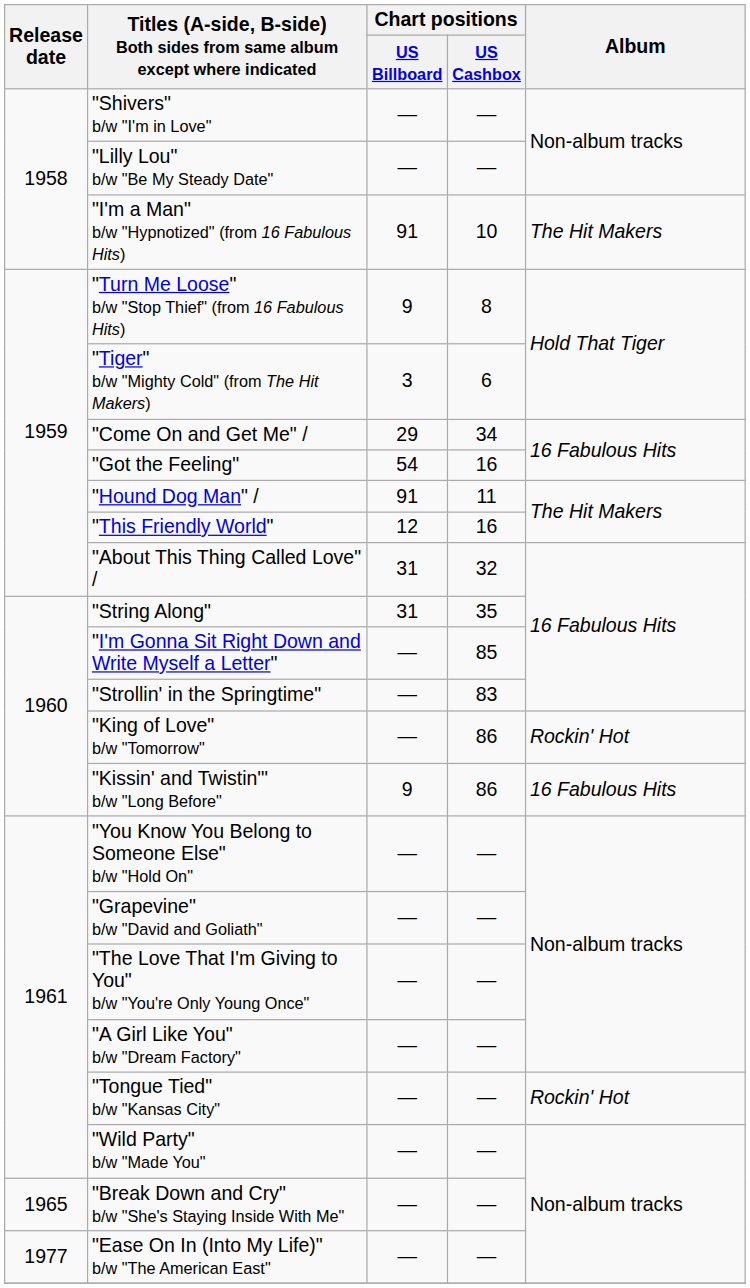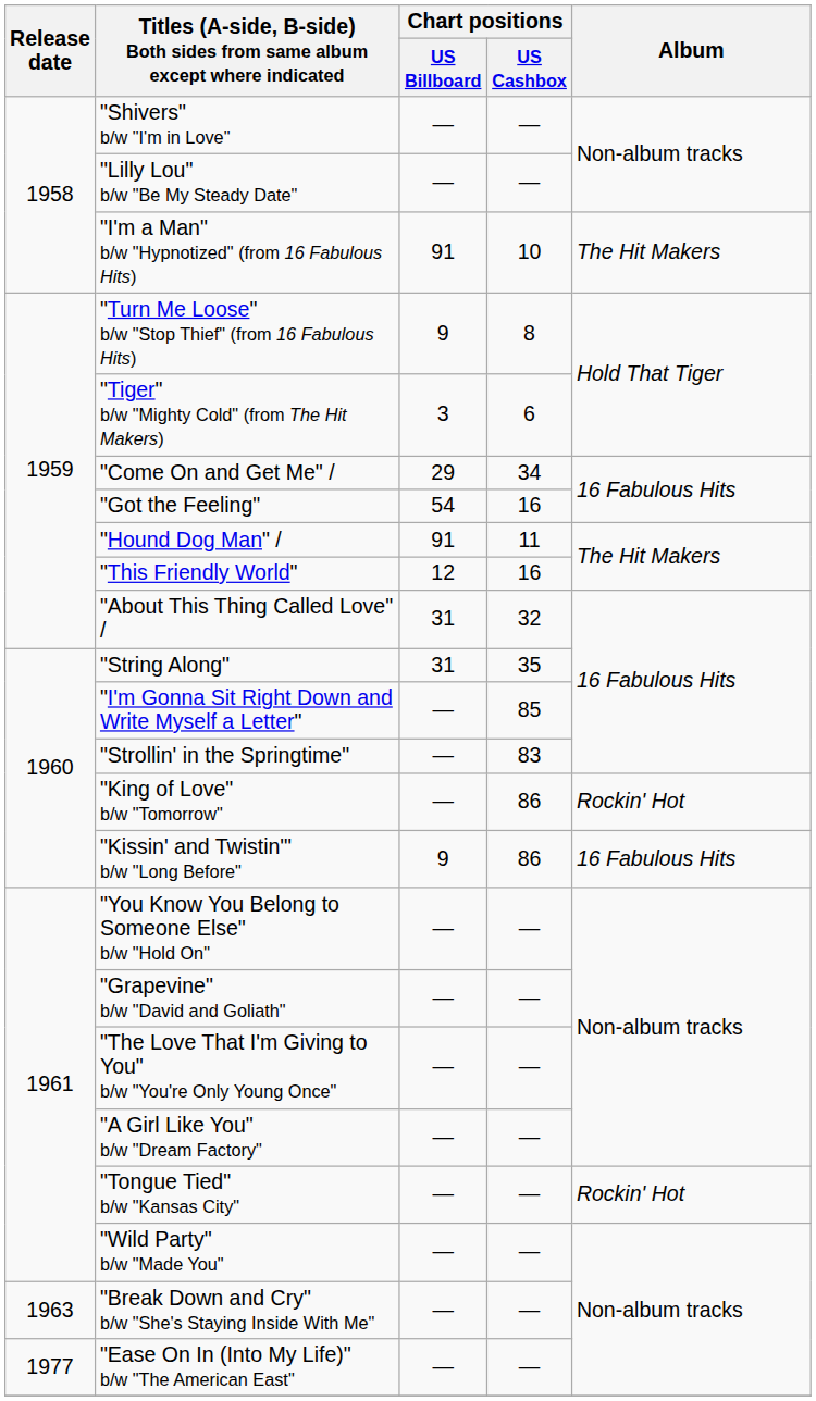 <table class="wikitable sortable">
 <tr>
 <th style="text-align:center;" rowspan="2">Release date</th>
 <th style="width:320px;" rowspan="2">Titles (A-side, B-side)<br><small>Both sides from same album except where indicated</small></th>
 <th colspan="2">Chart positions</th>
 <th style="width:250px;" rowspan="2">Album</th>
 </tr>
 <tr>
 <th style="width:60px;"><small><a href='#'>US<br>Billboard</a></small></th>
 <th style="width:50px;"><small><a href='#'>US<br>Cashbox</a> </small></th>
 </tr>
 <tr>
 <td rowspan="3" align="center">1958</td>
 <td>"Shivers"<br><small>b/w "I'm in Love"</small></td>
 <td style="text-align:center;">—</td>
 <td style="text-align:center;">—</td>
 <td align="left" rowspan="2">Non-album tracks</td>
 </tr>
 <tr>
 <td>"Lilly Lou"<br><small>b/w "Be My Steady Date"</small></td>
 <td style="text-align:center;">—</td>
 <td style="text-align:center;">—</td>
 </tr>
 <tr>
 <td>"I'm a Man"<br><small>b/w "Hypnotized" (from <em>16 Fabulous Hits</em>)</small></td>
 <td style="text-align:center;">91</td>
 <td style="text-align:center;">10</td>
 <td align="left"><em>The Hit Makers</em></td>
 </tr>
 <tr>
 <td rowspan="7" align="center">1959</td>
 <td>"<a href='#'>Turn Me Loose</a>"<br><small>b/w "Stop Thief" (from <em>16 Fabulous Hits</em>)</small></td>
 <td style="text-align:center;">9</td>
 <td style="text-align:center;">8</td>
 <td align="left" rowspan="2"><em>Hold That Tiger</em></td>
 </tr>
 <tr>
 <td>"<a href='#'>Tiger</a>"<br><small>b/w "Mighty Cold" (from <em>The Hit Makers</em>)</small></td>
 <td style="text-align:center;">3</td>
 <td style="text-align:center;">6</td>
 </tr>
 <tr>
 <td>"Come On and Get Me" /</td>
 <td style="text-align:center;">29</td>
 <td style="text-align:center;">34</td>
 <td align="left" rowspan="2"><em>16 Fabulous Hits</em></td>
 </tr>
 <tr>
 <td>"Got the Feeling"</td>
 <td style="text-align:center;">54</td>
 <td style="text-align:center;">16</td>
 </tr>
 <tr>
 <td>"<a href='#'>Hound Dog Man</a>" /</td>
 <td style="text-align:center;">91</td>
 <td style="text-align:center;">11</td>
 <td align="left" rowspan="2"><em>The Hit Makers</em></td>
 </tr>
 <tr>
 <td>"<a href='#'>This Friendly World</a>"</td>
 <td style="text-align:center;">12</td>
 <td style="text-align:center;">16</td>
 </tr>
 <tr>
 <td>"About This Thing Called Love" /</td>
 <td style="text-align:center;">31</td>
 <td style="text-align:center;">32</td>
 <td align="left" rowspan="4"><em>16 Fabulous Hits</em></td>
 </tr>
 <tr>
 <td align="center" rowspan="5">1960</td>
 <td>"String Along"</td>
 <td style="text-align:center;">31</td>
 <td style="text-align:center;">35</td>
 </tr>
 <tr>
 <td>"<a href='#'>I'm Gonna Sit Right Down and Write Myself a Letter</a>"</td>
 <td style="text-align:center;">—</td>
 <td style="text-align:center;">85</td>
 </tr>
 <tr>
 <td>"Strollin' in the Springtime"</td>
 <td style="text-align:center;">—</td>
 <td style="text-align:center;">83</td>
 </tr>
 <tr>
 <td>"King of Love"<br><small>b/w "Tomorrow" </small></td>
 <td style="text-align:center;">—</td>
 <td style="text-align:center;">86</td>
 <td align="left"><em>Rockin' Hot</em></td>
 </tr>
 <tr>
 <td>"Kissin' and Twistin'"<br><small>b/w "Long Before" </small></td>
 <td style="text-align:center;">9</td>
 <td style="text-align:center;">86</td>
 <td align="left"><em>16 Fabulous Hits</em></td>
 </tr>
 <tr>
 <td align="center" rowspan="6">1961</td>
 <td>"You Know You Belong to Someone Else"<br><small>b/w "Hold On" </small></td>
 <td style="text-align:center;">—</td>
 <td style="text-align:center;">—</td>
 <td align="left" rowspan="4">Non-album tracks</td>
 </tr>
 <tr>
 <td>"Grapevine"<br><small>b/w "David and Goliath" </small></td>
 <td style="text-align:center;">—</td>
 <td style="text-align:center;">—</td>
 </tr>
 <tr>
 <td>"The Love That I'm Giving to You"<br><small>b/w "You're Only Young Once" </small></td>
 <td style="text-align:center;">—</td>
 <td style="text-align:center;">—</td>
 </tr>
 <tr>
 <td>"A Girl Like You"<br><small>b/w "Dream Factory" </small></td>
 <td style="text-align:center;">—</td>
 <td style="text-align:center;">—</td>
 </tr>
 <tr>
 <td>"Tongue Tied"<br><small>b/w "Kansas City" </small></td>
 <td style="text-align:center;">—</td>
 <td style="text-align:center;">—</td>
 <td align="left"><em>Rockin' Hot</em></td>
 </tr>
 <tr>
 <td>"Wild Party"<br><small>b/w "Made You" </small></td>
 <td style="text-align:center;">—</td>
 <td style="text-align:center;">—</td>
 <td align="left" rowspan="3">Non-album tracks</td>
 </tr>
 <tr>
-<td align="center">1965</td>
+<td align="center">1963</td>
 <td>"Break Down and Cry"<br><small>b/w "She's Staying Inside With Me" </small></td>
 <td style="text-align:center;">—</td>
 <td style="text-align:center;">—</td>
 </tr>
 <tr>
 <td align="center">1977</td>
 <td>"Ease On In (Into My Life)"<br><small>b/w "The American East" </small></td>
 <td style="text-align:center;">—</td>
 <td style="text-align:center;">—</td>
 </tr>
 <tr>
 </tr>
 </table>
